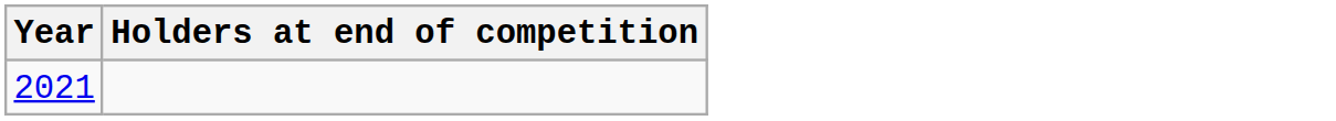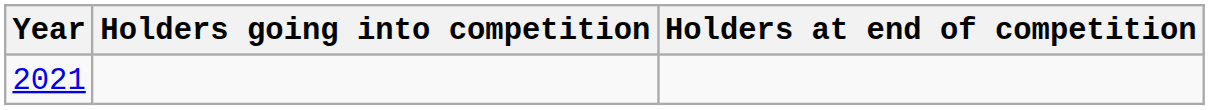 <table class="wikitable">
 <tr>
 <th>Year</th>
+<th>Holders going into competition</th>
 <th>Holders at end of competition</th>
 </tr>
 <tr>
 <td><a href='#'>2021</a></td>
 <td></td>
+<td></td>
 </tr>
 </table>
